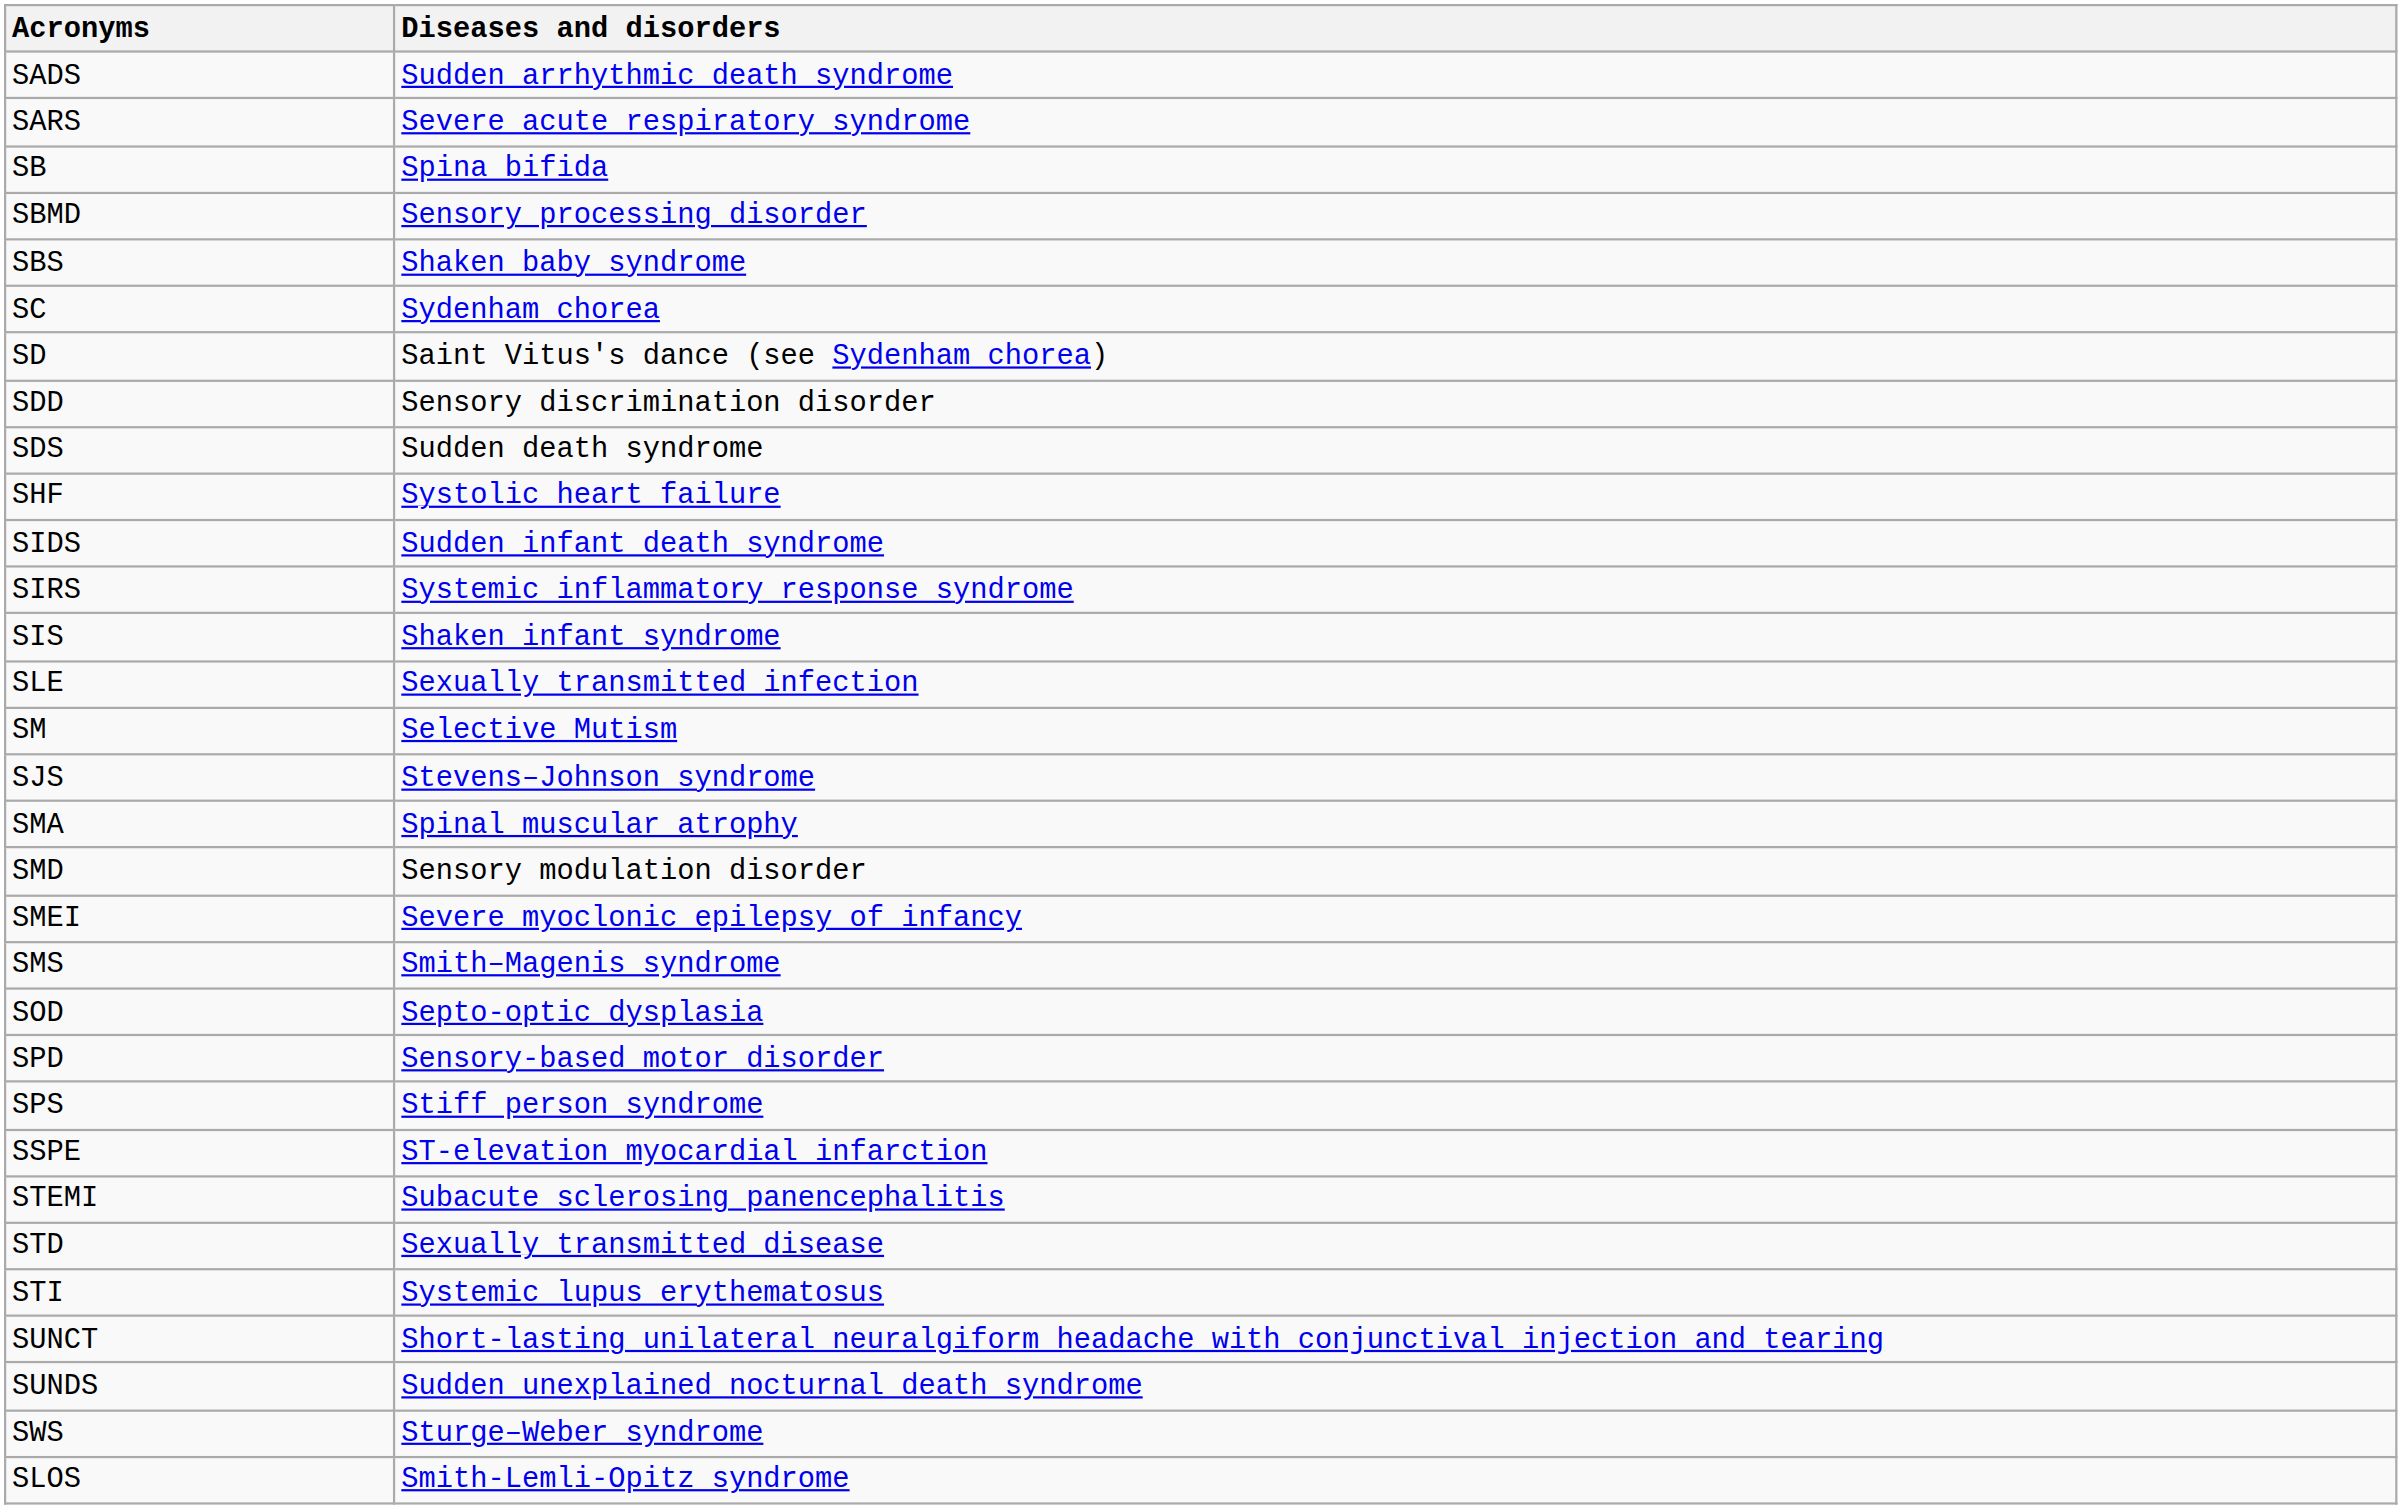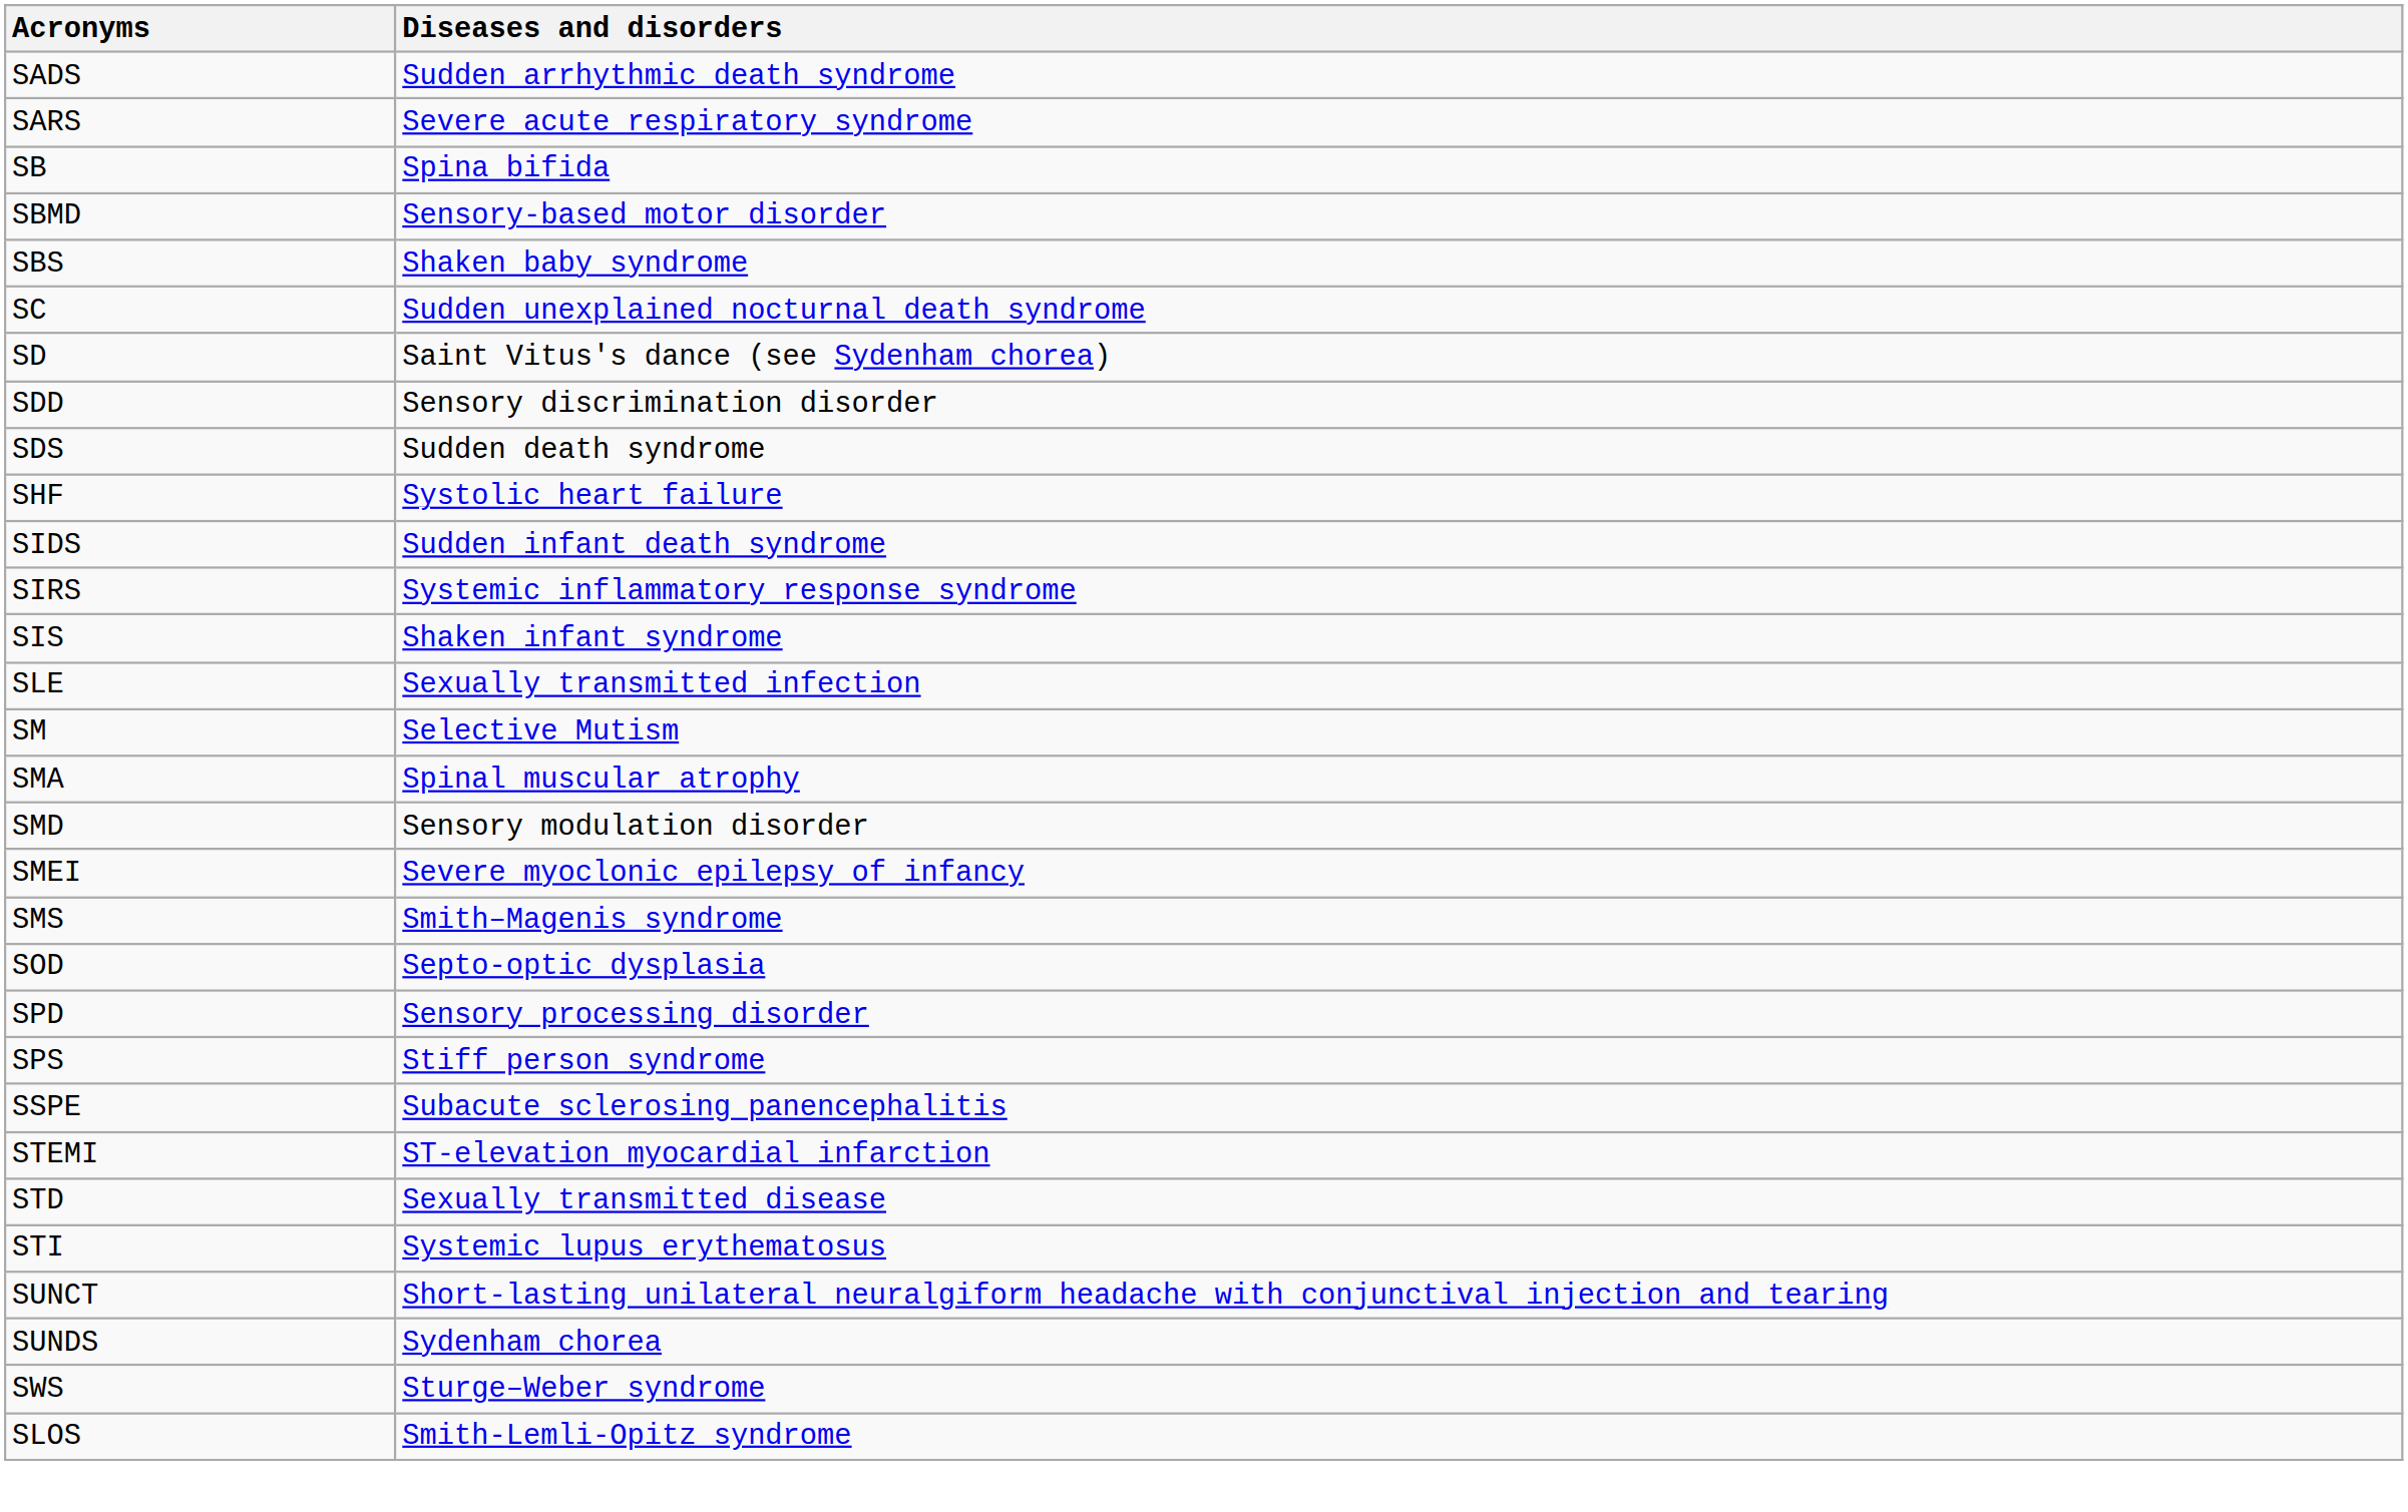 <table class="wikitable sortable">
 <tr>
 <th width=170px style=text-align:left>Acronyms</th>
 <th width=900px style=text-align:left>Diseases and disorders</th>
 </tr>
 <tr>
 <td>SADS</td>
 <td><a href='#'>Sudden arrhythmic death syndrome</a></td>
 </tr>
 <tr>
 <td>SARS</td>
 <td><a href='#'>Severe acute respiratory syndrome</a></td>
 </tr>
 <tr>
 <td>SB</td>
 <td><a href='#'>Spina bifida</a></td>
 </tr>
 <tr>
 <td>SBMD</td>
-<td><a href='#'>Sensory processing disorder</a></td>
+<td><a href='#'>Sensory-based motor disorder</a></td>
 </tr>
 <tr>
 <td>SBS</td>
 <td><a href='#'>Shaken baby syndrome</a></td>
 </tr>
 <tr>
 <td>SC</td>
-<td><a href='#'>Sydenham chorea</a></td>
+<td><a href='#'>Sudden unexplained nocturnal death syndrome</a></td>
 </tr>
 <tr>
 <td>SD</td>
 <td>Saint Vitus's dance (see <a href='#'>Sydenham chorea</a>)</td>
 </tr>
 <tr>
 <td>SDD</td>
 <td>Sensory discrimination disorder</td>
 </tr>
 <tr>
 <td>SDS</td>
 <td>Sudden death syndrome</td>
 </tr>
 <tr>
 <td>SHF</td>
 <td><a href='#'>Systolic heart failure</a></td>
 </tr>
 <tr>
 <td>SIDS</td>
 <td><a href='#'>Sudden infant death syndrome</a></td>
 </tr>
 <tr>
 <td>SIRS</td>
 <td><a href='#'>Systemic inflammatory response syndrome</a></td>
 </tr>
 <tr>
 <td>SIS</td>
 <td><a href='#'>Shaken infant syndrome</a></td>
 </tr>
 <tr>
 <td>SLE</td>
 <td><a href='#'>Sexually transmitted infection</a></td>
 </tr>
 <tr>
 <td>SM</td>
 <td><a href='#'>Selective Mutism</a></td>
 </tr>
 <tr>
-<td>SJS</td>
-<td><a href='#'>Stevens–Johnson syndrome</a></td>
-</tr>
-<tr>
 <td>SMA</td>
 <td><a href='#'>Spinal muscular atrophy</a></td>
 </tr>
 <tr>
 <td>SMD</td>
 <td>Sensory modulation disorder</td>
 </tr>
 <tr>
 <td>SMEI</td>
 <td><a href='#'>Severe myoclonic epilepsy of infancy</a></td>
 </tr>
 <tr>
 <td>SMS</td>
 <td><a href='#'>Smith–Magenis syndrome</a></td>
 </tr>
 <tr>
 <td>SOD</td>
 <td><a href='#'>Septo-optic dysplasia</a></td>
 </tr>
 <tr>
 <td>SPD</td>
-<td><a href='#'>Sensory-based motor disorder</a></td>
+<td><a href='#'>Sensory processing disorder</a></td>
 </tr>
 <tr>
 <td>SPS</td>
 <td><a href='#'>Stiff person syndrome</a></td>
 </tr>
 <tr>
 <td>SSPE</td>
-<td><a href='#'>ST-elevation myocardial infarction</a></td>
+<td><a href='#'>Subacute sclerosing panencephalitis</a></td>
 </tr>
 <tr>
 <td>STEMI</td>
-<td><a href='#'>Subacute sclerosing panencephalitis</a></td>
+<td><a href='#'>ST-elevation myocardial infarction</a></td>
 </tr>
 <tr>
 <td>STD</td>
 <td><a href='#'>Sexually transmitted disease</a></td>
 </tr>
 <tr>
 <td>STI</td>
 <td><a href='#'>Systemic lupus erythematosus</a></td>
 </tr>
 <tr>
 <td>SUNCT</td>
 <td><a href='#'>Short-lasting unilateral neuralgiform headache with conjunctival injection and tearing</a></td>
 </tr>
 <tr>
 <td>SUNDS</td>
-<td><a href='#'>Sudden unexplained nocturnal death syndrome</a></td>
+<td><a href='#'>Sydenham chorea</a></td>
 </tr>
 <tr>
 <td>SWS</td>
 <td><a href='#'>Sturge–Weber syndrome</a></td>
 </tr>
 <tr>
 <td>SLOS</td>
 <td><a href='#'>Smith-Lemli-Opitz syndrome</a></td>
 </tr>
 </table>
